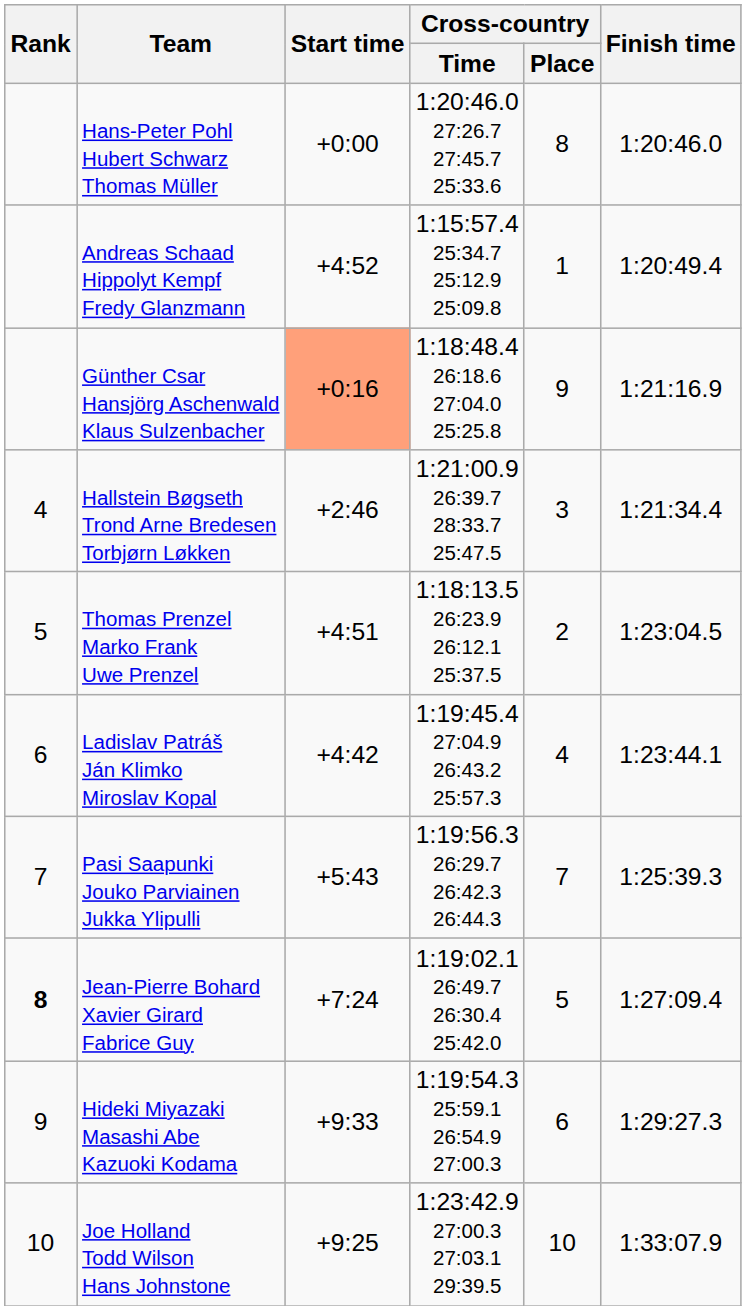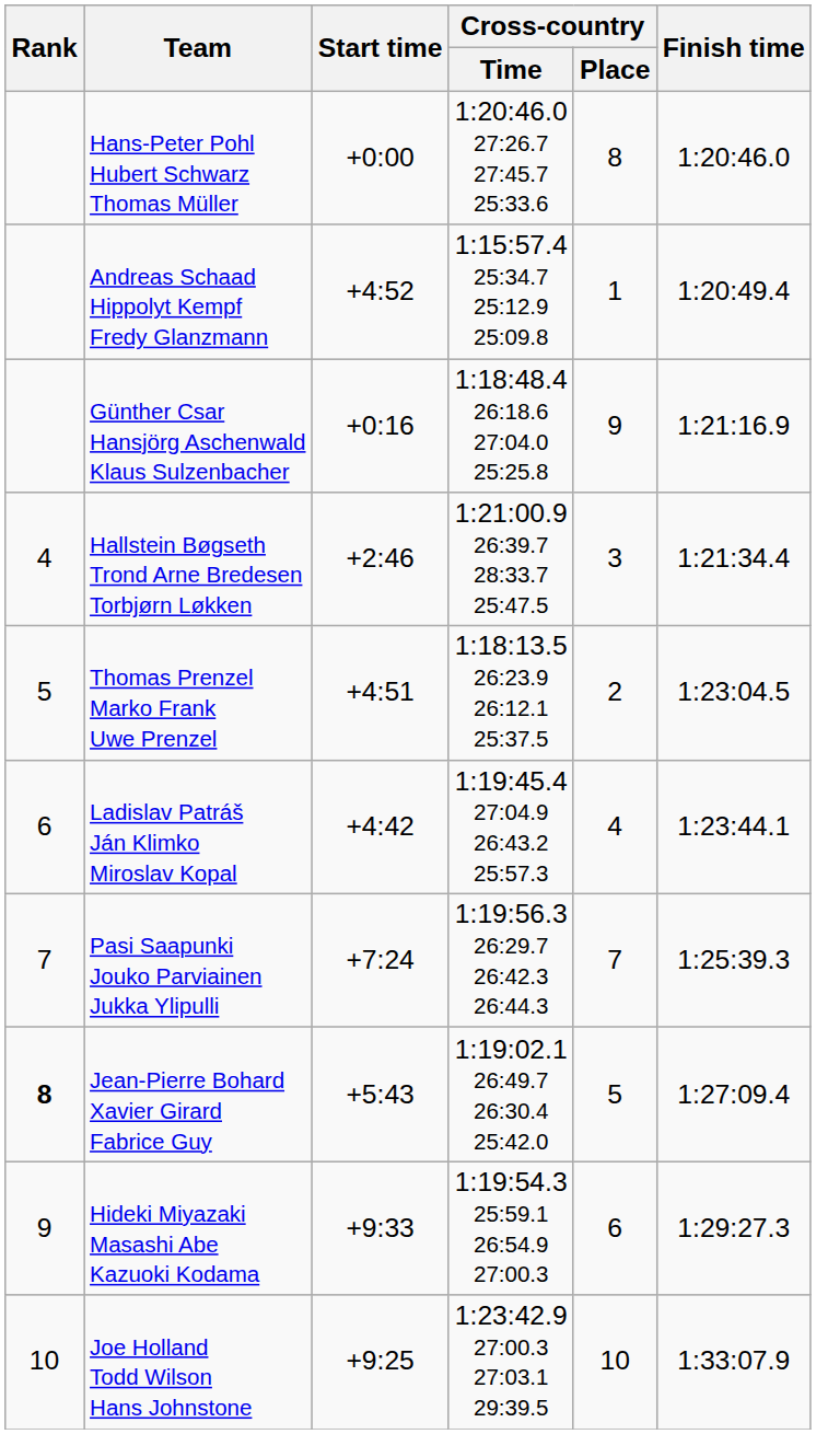 <table class="wikitable sortable" style="text-align:center">
 <tr>
 <th rowspan=2>Rank</th>
 <th rowspan=2>Team</th>
 <th rowspan=2>Start time</th>
 <th colspan=2>Cross-country</th>
 <th rowspan=2>Finish time</th>
 </tr>
 <tr>
 <th>Time</th>
 <th>Place</th>
 </tr>
 <tr>
 <td></td>
 <td align=left> <br> <small> <a href='#'>Hans-Peter Pohl</a> <br> <a href='#'>Hubert Schwarz</a> <br> <a href='#'>Thomas Müller</a></small></td>
 <td>+0:00</td>
 <td>1:20:46.0 <br> <small>27:26.7 <br> 27:45.7 <br> 25:33.6</small></td>
 <td>8</td>
 <td>1:20:46.0</td>
 </tr>
 <tr>
 <td></td>
 <td align=left> <br> <small> <a href='#'>Andreas Schaad</a> <br> <a href='#'>Hippolyt Kempf</a> <br> <a href='#'>Fredy Glanzmann</a></small></td>
 <td>+4:52</td>
 <td>1:15:57.4 <br> <small>25:34.7 <br> 25:12.9 <br> 25:09.8</small></td>
 <td>1</td>
 <td>1:20:49.4</td>
 </tr>
 <tr>
 <td></td>
 <td align=left> <br> <small> <a href='#'>Günther Csar</a> <br> <a href='#'>Hansjörg Aschenwald</a> <br> <a href='#'>Klaus Sulzenbacher</a></small></td>
-<td style="background: lightsalmon;">+0:16</td>
+<td>+0:16</td>
 <td>1:18:48.4 <br> <small>26:18.6 <br> 27:04.0 <br> 25:25.8</small></td>
 <td>9</td>
 <td>1:21:16.9</td>
 </tr>
 <tr>
 <td>4</td>
 <td align=left> <br> <small> <a href='#'>Hallstein Bøgseth</a> <br> <a href='#'>Trond Arne Bredesen</a> <br> <a href='#'>Torbjørn Løkken</a></small></td>
 <td>+2:46</td>
 <td>1:21:00.9 <br> <small>26:39.7 <br> 28:33.7 <br> 25:47.5</small></td>
 <td>3</td>
 <td>1:21:34.4</td>
 </tr>
 <tr>
 <td>5</td>
 <td align=left> <br> <small> <a href='#'>Thomas Prenzel</a> <br> <a href='#'>Marko Frank</a> <br> <a href='#'>Uwe Prenzel</a></small></td>
 <td>+4:51</td>
 <td>1:18:13.5 <br> <small>26:23.9 <br> 26:12.1 <br> 25:37.5</small></td>
 <td>2</td>
 <td>1:23:04.5</td>
 </tr>
 <tr>
 <td>6</td>
 <td align=left> <br> <small> <a href='#'>Ladislav Patráš</a> <br> <a href='#'>Ján Klimko</a> <br> <a href='#'>Miroslav Kopal</a></small></td>
 <td>+4:42</td>
 <td>1:19:45.4 <br> <small>27:04.9 <br> 26:43.2 <br> 25:57.3</small></td>
 <td>4</td>
 <td>1:23:44.1</td>
 </tr>
 <tr>
 <td>7</td>
 <td align=left> <br> <small> <a href='#'>Pasi Saapunki</a> <br> <a href='#'>Jouko Parviainen</a> <br> <a href='#'>Jukka Ylipulli</a></small></td>
-<td>+5:43</td>
+<td>+7:24</td>
 <td>1:19:56.3 <br> <small>26:29.7 <br> 26:42.3 <br> 26:44.3</small></td>
 <td>7</td>
 <td>1:25:39.3</td>
 </tr>
 <tr>
 <td><strong>8</strong></td>
 <td align=left> <br> <small> <a href='#'>Jean-Pierre Bohard</a> <br> <a href='#'>Xavier Girard</a> <br> <a href='#'>Fabrice Guy</a></small></td>
-<td>+7:24</td>
+<td>+5:43</td>
 <td>1:19:02.1 <br> <small>26:49.7 <br> 26:30.4 <br> 25:42.0</small></td>
 <td>5</td>
 <td>1:27:09.4</td>
 </tr>
 <tr>
 <td>9</td>
 <td align=left> <br> <small> <a href='#'>Hideki Miyazaki</a> <br> <a href='#'>Masashi Abe</a> <br> <a href='#'>Kazuoki Kodama</a></small></td>
 <td>+9:33</td>
 <td>1:19:54.3 <br> <small>25:59.1 <br> 26:54.9 <br> 27:00.3</small></td>
 <td>6</td>
 <td>1:29:27.3</td>
 </tr>
 <tr>
 <td>10</td>
 <td align=left> <br> <small> <a href='#'>Joe Holland</a> <br> <a href='#'>Todd Wilson</a> <br> <a href='#'>Hans Johnstone</a></small></td>
 <td>+9:25</td>
 <td>1:23:42.9 <br> <small>27:00.3 <br> 27:03.1 <br> 29:39.5</small></td>
 <td>10</td>
 <td>1:33:07.9</td>
 </tr>
 </table>
